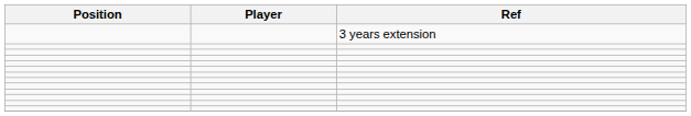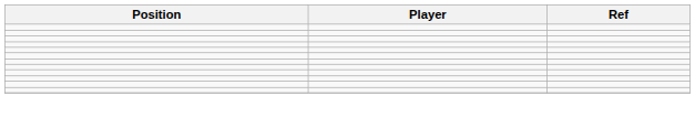 <table class="wikitable sortable" style="width:100%; text-align:center; font-size:100%; text-align:left;">
 <tr>
 <th><strong>Position</strong></th>
 <th><strong>Player</strong></th>
 <th><strong>Ref</strong></th>
-</tr>
-<tr>
-<td></td>
-<td></td>
-<td>3 years extension</td>
 </tr>
 <tr>
 <td></td>
 <td></td>
 <td></td>
 </tr>
 <tr>
 <td></td>
 <td></td>
 <td></td>
 </tr>
 <tr>
 <td></td>
 <td></td>
 <td></td>
 </tr>
 <tr>
 <td></td>
 <td></td>
 <td></td>
 </tr>
 <tr>
 <td></td>
 <td></td>
 <td></td>
 </tr>
 <tr>
 <td></td>
 <td></td>
 <td></td>
 </tr>
 <tr>
 <td></td>
 <td></td>
 <td></td>
 </tr>
 <tr>
 <td></td>
 <td></td>
 <td></td>
 </tr>
 <tr>
 <td></td>
 <td></td>
 <td></td>
 </tr>
 <tr>
 <td></td>
 <td></td>
 <td></td>
 </tr>
 <tr>
 <td></td>
 <td></td>
 <td></td>
 </tr>
 <tr>
 <td></td>
 <td></td>
 <td></td>
 </tr>
 <tr>
 </tr>
 </table>
